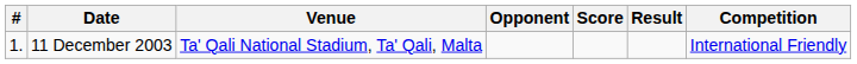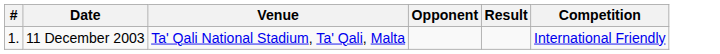 <table class="wikitable">
 <tr>
 <th>#</th>
 <th>Date</th>
 <th>Venue</th>
 <th>Opponent</th>
-<th>Score</th>
 <th>Result</th>
 <th>Competition</th>
 </tr>
 <tr>
 <td>1.</td>
 <td>11 December 2003</td>
 <td><a href='#'>Ta' Qali National Stadium</a>, <a href='#'>Ta' Qali</a>, <a href='#'>Malta</a></td>
 <td></td>
 <td></td>
-<td></td>
 <td><a href='#'>International Friendly</a></td>
 </tr>
 </table>
